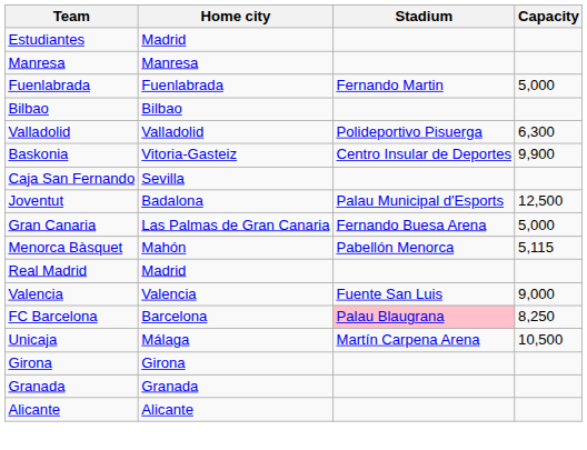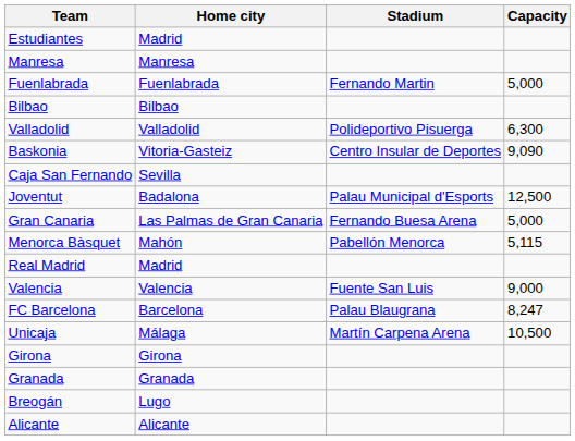 <table class="wikitable sortable">
 <tr>
 <th>Team</th>
 <th>Home city</th>
 <th>Stadium</th>
 <th>Capacity</th>
 </tr>
 <tr>
 <td><a href='#'>Estudiantes</a></td>
 <td><a href='#'>Madrid</a></td>
 <td></td>
 <td></td>
 </tr>
 <tr>
 <td><a href='#'>Manresa</a></td>
 <td><a href='#'>Manresa</a></td>
 <td></td>
 <td></td>
 </tr>
 <tr>
 <td><a href='#'>Fuenlabrada</a></td>
 <td><a href='#'>Fuenlabrada</a></td>
 <td><a href='#'>Fernando Martin</a></td>
 <td>5,000</td>
 </tr>
 <tr>
 <td><a href='#'>Bilbao</a></td>
 <td><a href='#'>Bilbao</a></td>
 <td></td>
 <td></td>
 </tr>
 <tr>
 <td><a href='#'>Valladolid</a></td>
 <td><a href='#'>Valladolid</a></td>
 <td><a href='#'>Polideportivo Pisuerga</a></td>
 <td>6,300</td>
 </tr>
 <tr>
 <td><a href='#'>Baskonia</a></td>
 <td><a href='#'>Vitoria-Gasteiz</a></td>
 <td><a href='#'>Centro Insular de Deportes</a></td>
-<td>9,900</td>
+<td>9,090</td>
 </tr>
 <tr>
 <td><a href='#'>Caja San Fernando</a></td>
 <td><a href='#'>Sevilla</a></td>
 <td></td>
 <td></td>
 </tr>
 <tr>
 <td><a href='#'>Joventut</a></td>
 <td><a href='#'>Badalona</a></td>
 <td><a href='#'>Palau Municipal d'Esports</a></td>
 <td>12,500</td>
 </tr>
 <tr>
 <td><a href='#'>Gran Canaria</a></td>
 <td><a href='#'>Las Palmas de Gran Canaria</a></td>
 <td><a href='#'>Fernando Buesa Arena</a></td>
 <td>5,000</td>
 </tr>
 <tr>
 <td><a href='#'>Menorca Bàsquet</a></td>
 <td><a href='#'>Mahón</a></td>
 <td><a href='#'>Pabellón Menorca</a></td>
 <td>5,115</td>
 </tr>
 <tr>
 <td><a href='#'>Real Madrid</a></td>
 <td><a href='#'>Madrid</a></td>
 <td></td>
 <td></td>
 </tr>
 <tr>
 <td><a href='#'>Valencia</a></td>
 <td><a href='#'>Valencia</a></td>
 <td><a href='#'>Fuente San Luis</a></td>
 <td>9,000</td>
 </tr>
 <tr>
 <td><a href='#'>FC Barcelona</a></td>
 <td><a href='#'>Barcelona</a></td>
-<td style="background: pink;"><a href='#'>Palau Blaugrana</a></td>
-<td>8,250</td>
+<td><a href='#'>Palau Blaugrana</a></td>
+<td>8,247</td>
 </tr>
 <tr>
 <td><a href='#'>Unicaja</a></td>
 <td><a href='#'>Málaga</a></td>
 <td><a href='#'>Martín Carpena Arena</a></td>
 <td>10,500</td>
 </tr>
 <tr>
 <td><a href='#'>Girona</a></td>
 <td><a href='#'>Girona</a></td>
 <td></td>
 <td></td>
 </tr>
 <tr>
 <td><a href='#'>Granada</a></td>
 <td><a href='#'>Granada</a></td>
 <td></td>
 <td></td>
 </tr>
 <tr>
+<td><a href='#'>Breogán</a></td>
+<td><a href='#'>Lugo</a></td>
+<td></td>
+<td></td>
+</tr>
+<tr>
 <td><a href='#'>Alicante</a></td>
 <td><a href='#'>Alicante</a></td>
 <td></td>
 <td></td>
 </tr>
 </table>
